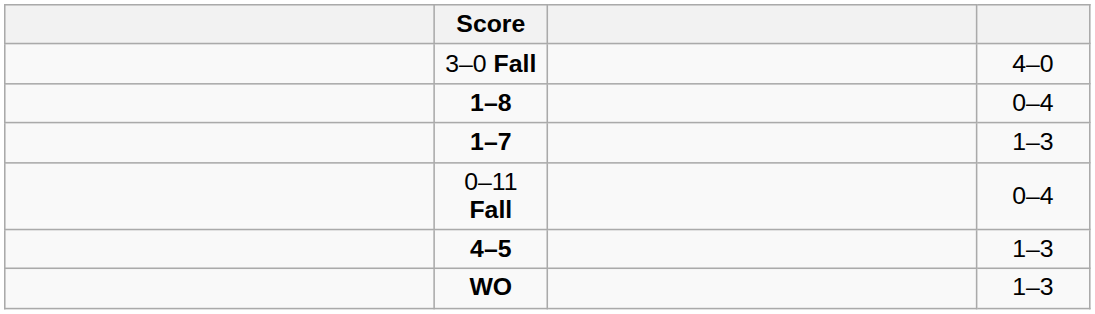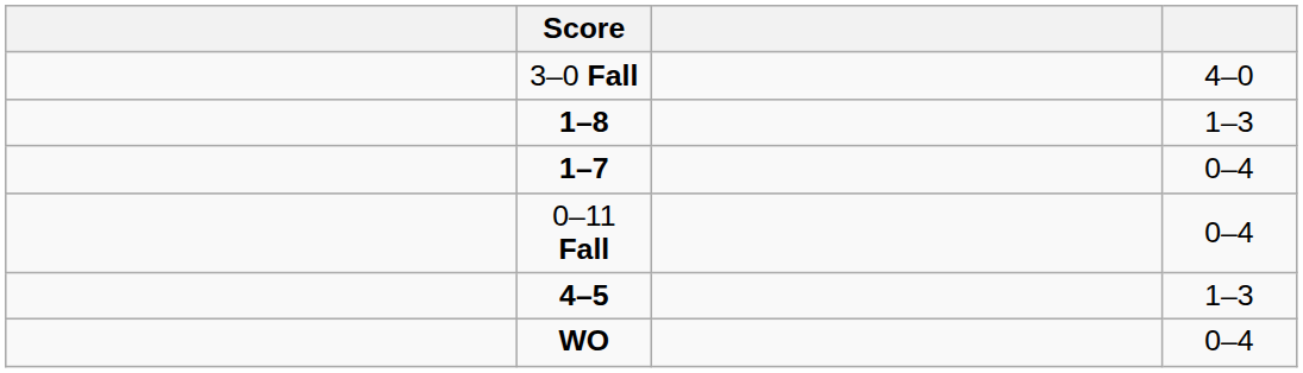 <table class="wikitable" style="text-align: center; ">
 <tr>
 <th align="right" width="270"></th>
 <th width="65">Score</th>
 <th align="left" width="270"></th>
 <th width="65"></th>
 </tr>
 <tr>
 <td align="left"><strong></strong></td>
 <td>3–0 <strong>Fall</strong></td>
 <td align="left"></td>
 <td>4–0 <strong></strong></td>
 </tr>
 <tr>
 <td align="left"></td>
 <td><strong>1–8</strong></td>
 <td align="left"><strong></strong></td>
-<td>0–4 <strong></strong></td>
+<td>1–3 <strong></strong></td>
 </tr>
 <tr>
 <td align="left"></td>
 <td><strong>1–7</strong></td>
 <td align="left"><strong></strong></td>
-<td>1–3 <strong></strong></td>
+<td>0–4 <strong></strong></td>
 </tr>
 <tr>
 <td align="left"></td>
 <td>0–11 <strong>Fall</strong></td>
 <td align="left"><strong></strong></td>
 <td>0–4 <strong></strong></td>
 </tr>
 <tr>
 <td align="left"></td>
 <td><strong>4–5</strong></td>
 <td align="left"><strong></strong></td>
 <td>1–3 <strong></strong></td>
 </tr>
 <tr>
 <td align="left"></td>
 <td><strong>WO</strong></td>
 <td align="left"><strong></strong></td>
-<td>1–3 <strong></strong></td>
+<td>0–4 <strong></strong></td>
 </tr>
 </table>
